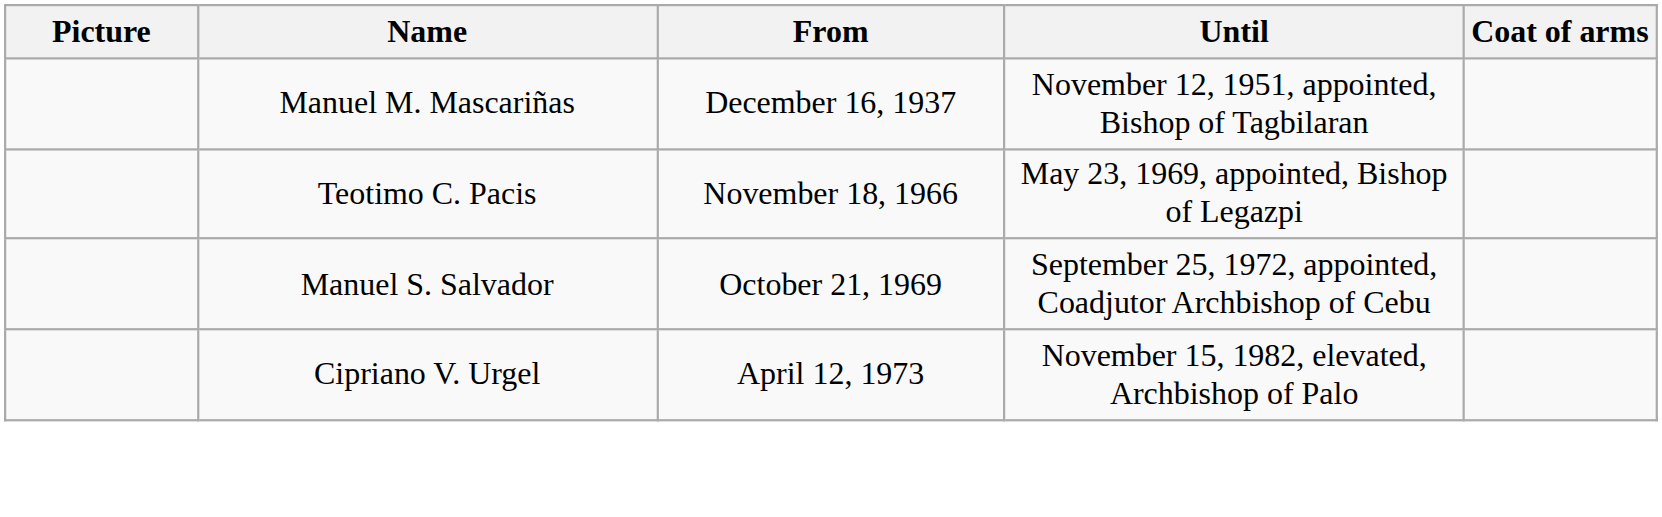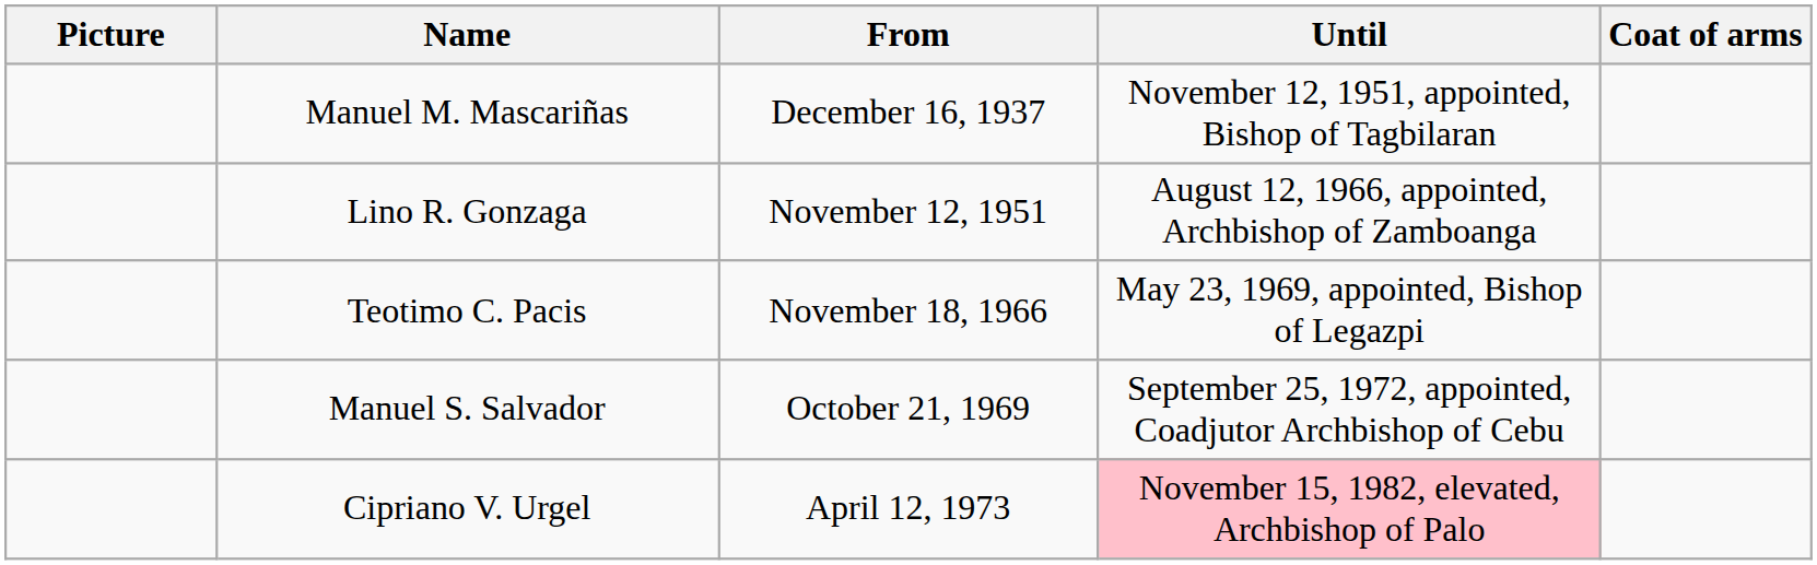 <table class="wikitable" style="font-size:90%; text-align:center;">
 <tr>
 <th width=80px>Picture</th>
 <th width=200px>Name</th>
 <th width=150px>From</th>
 <th width=200px>Until</th>
 <th>Coat of arms</th>
 </tr>
 <tr>
 <td></td>
 <td>Manuel M. Mascariñas</td>
 <td>December 16, 1937</td>
 <td>November 12, 1951, appointed, Bishop of Tagbilaran</td>
+<td></td>
+</tr>
+<tr>
+<td></td>
+<td>Lino R. Gonzaga</td>
+<td>November 12, 1951</td>
+<td>August 12, 1966, appointed, Archbishop of Zamboanga</td>
 <td></td>
 </tr>
 <tr>
 <td></td>
 <td>Teotimo C. Pacis</td>
 <td>November 18, 1966</td>
 <td>May 23, 1969, appointed, Bishop of Legazpi</td>
 <td></td>
 </tr>
 <tr>
 <td></td>
 <td>Manuel S. Salvador</td>
 <td>October 21, 1969</td>
 <td>September 25, 1972, appointed, Coadjutor Archbishop of Cebu</td>
 <td></td>
 </tr>
 <tr>
 <td></td>
 <td>Cipriano V. Urgel</td>
 <td>April 12, 1973</td>
-<td>November 15, 1982, elevated, Archbishop of Palo</td>
+<td style="background: pink;">November 15, 1982, elevated, Archbishop of Palo</td>
 <td></td>
 </tr>
 </table>
